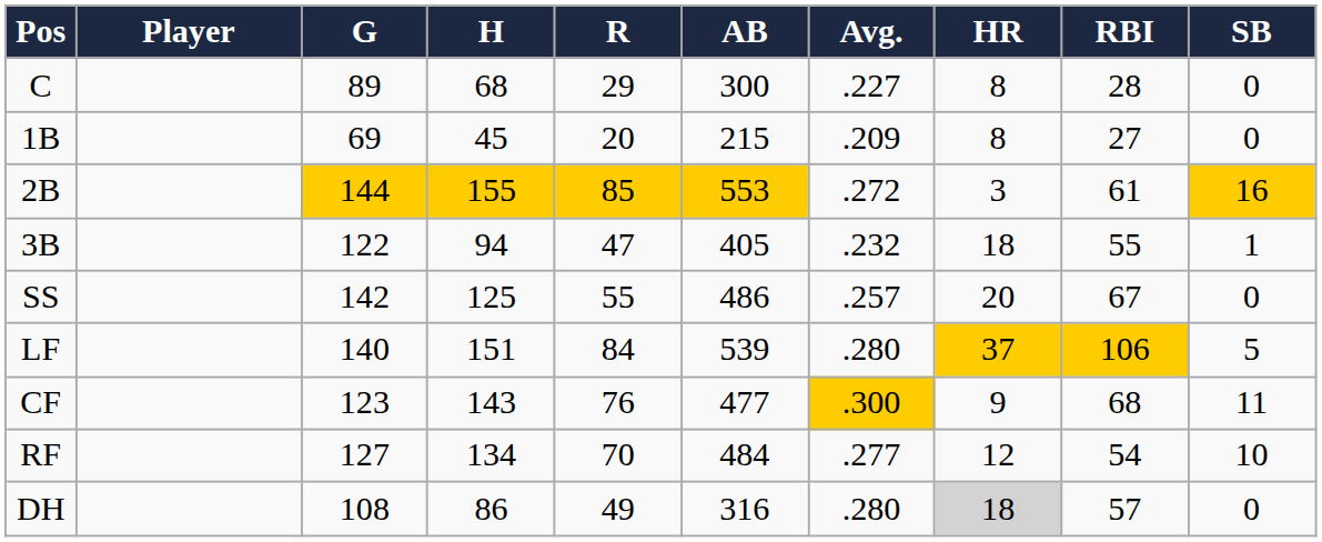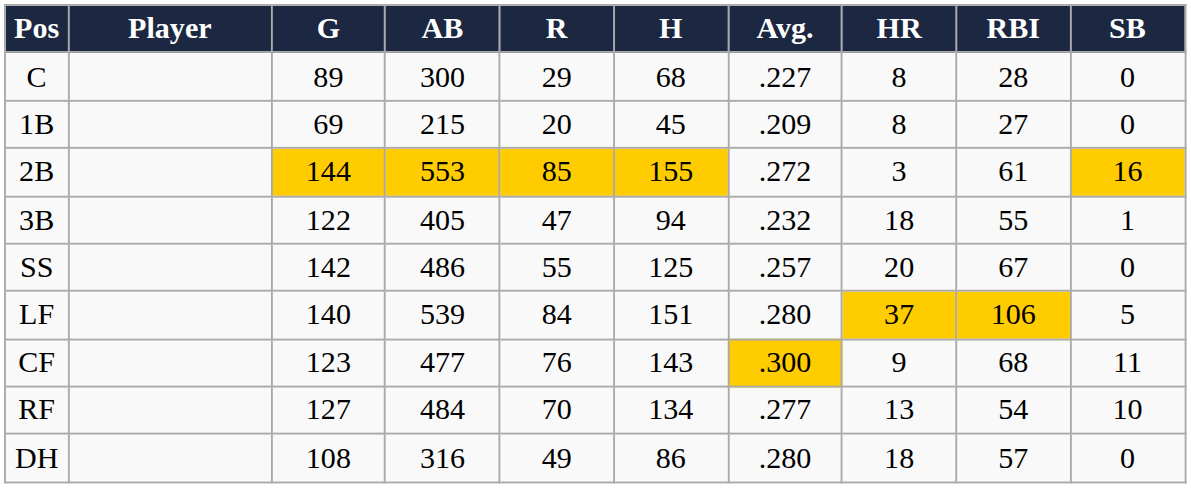 <table class="wikitable sortable">
 <tr>
 <th style="background:#1c2841; color:white; width:5%;">Pos</th>
 <th style="background:#1c2841; color:white; width:16%;">Player</th>
 <th style="background:#1c2841; color:white; width:9%;">G</th>
+<th style="background:#1c2841; color:white; width:9%;">AB</th>
+<th style="background:#1c2841; color:white; width:9%;">R</th>
 <th style="background:#1c2841; color:white; width:9%;">H</th>
-<th style="background:#1c2841; color:white; width:9%;">R</th>
-<th style="background:#1c2841; color:white; width:9%;">AB</th>
 <th style="background:#1c2841; color:white; width:9%;">Avg.</th>
 <th style="background:#1c2841; color:white; width:9%;">HR</th>
 <th style="background:#1c2841; color:white; width:9%;">RBI</th>
 <th style="background:#1c2841; color:white; width:9%;">SB</th>
 </tr>
 <tr style="text-align:center;">
 <td>C</td>
 <td></td>
 <td>89</td>
+<td>300</td>
+<td>29</td>
 <td>68</td>
-<td>29</td>
-<td>300</td>
 <td>.227</td>
 <td>8</td>
 <td>28</td>
 <td>0</td>
 </tr>
 <tr style="text-align:center;">
 <td>1B</td>
 <td></td>
 <td>69</td>
+<td>215</td>
+<td>20</td>
 <td>45</td>
-<td>20</td>
-<td>215</td>
 <td>.209</td>
 <td>8</td>
 <td>27</td>
 <td>0</td>
 </tr>
 <tr style="text-align:center;">
 <td>2B</td>
 <td></td>
 <td style="background:#fc0;">144</td>
+<td style="background:#fc0;">553</td>
+<td style="background:#fc0;">85</td>
 <td style="background:#fc0;">155</td>
-<td style="background:#fc0;">85</td>
-<td style="background:#fc0;">553</td>
 <td>.272</td>
 <td>3</td>
 <td>61</td>
 <td style="background:#fc0;">16</td>
 </tr>
 <tr style="text-align:center;">
 <td>3B</td>
 <td></td>
 <td>122</td>
+<td>405</td>
+<td>47</td>
 <td>94</td>
-<td>47</td>
-<td>405</td>
 <td>.232</td>
 <td>18</td>
 <td>55</td>
 <td>1</td>
 </tr>
 <tr style="text-align:center;">
 <td>SS</td>
 <td></td>
 <td>142</td>
+<td>486</td>
+<td>55</td>
 <td>125</td>
-<td>55</td>
-<td>486</td>
 <td>.257</td>
 <td>20</td>
 <td>67</td>
 <td>0</td>
 </tr>
 <tr style="text-align:center;">
 <td>LF</td>
 <td></td>
 <td>140</td>
+<td>539</td>
+<td>84</td>
 <td>151</td>
-<td>84</td>
-<td>539</td>
 <td>.280</td>
 <td style="background:#fc0;">37</td>
 <td style="background:#fc0;">106</td>
 <td>5</td>
 </tr>
 <tr style="text-align:center;">
 <td>CF</td>
 <td></td>
 <td>123</td>
+<td>477</td>
+<td>76</td>
 <td>143</td>
-<td>76</td>
-<td>477</td>
 <td style="background:#fc0;">.300</td>
 <td>9</td>
 <td>68</td>
 <td>11</td>
 </tr>
 <tr style="text-align:center;">
 <td>RF</td>
 <td></td>
 <td>127</td>
+<td>484</td>
+<td>70</td>
 <td>134</td>
-<td>70</td>
-<td>484</td>
 <td>.277</td>
-<td>12</td>
+<td>13</td>
 <td>54</td>
 <td>10</td>
 </tr>
 <tr style="text-align:center;">
 <td>DH</td>
 <td></td>
 <td>108</td>
+<td>316</td>
+<td>49</td>
 <td>86</td>
-<td>49</td>
-<td>316</td>
 <td>.280</td>
-<td style="background: lightgrey;">18</td>
+<td>18</td>
 <td>57</td>
 <td>0</td>
 </tr>
 </table>
